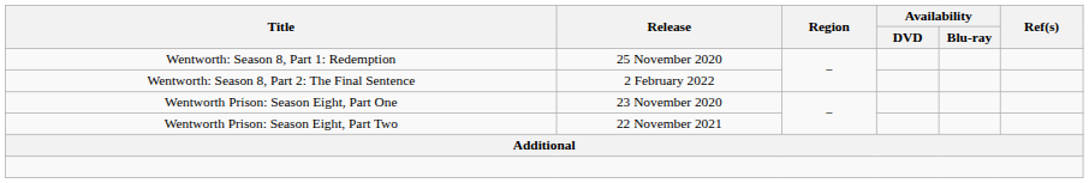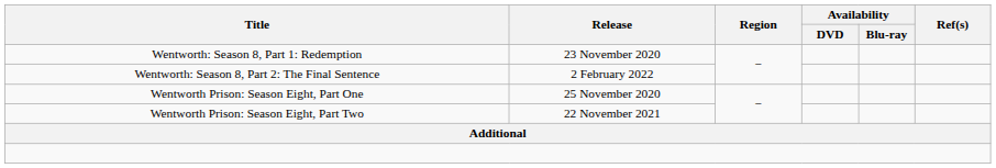 <table class="wikitable" style="width:100%; text-align:center;">
 <tr>
 <th rowspan="2">Title</th>
 <th rowspan="2">Release</th>
 <th rowspan="2">Region</th>
 <th colspan="2">Availability</th>
 <th rowspan="2">Ref(s)</th>
 </tr>
 <tr>
 <th width="65">DVD</th>
 <th width="65">Blu-ray</th>
 </tr>
 <tr>
 <td align=center>Wentworth: Season 8, Part 1: Redemption</td>
-<td align=center>25 November 2020</td>
+<td align=center>23 November 2020</td>
 <td rowspan="2"> − </td>
 <td></td>
 <td></td>
 <td align=center></td>
 </tr>
 <tr>
 <td align=center>Wentworth: Season 8, Part 2: The Final Sentence</td>
 <td>2 February 2022</td>
 <td></td>
 <td></td>
 <td></td>
 </tr>
 <tr>
 <td align=center>Wentworth Prison: Season Eight, Part One</td>
-<td align=center>23 November 2020</td>
+<td align=center>25 November 2020</td>
 <td rowspan="2"> − </td>
 <td></td>
 <td></td>
 <td align=center></td>
 </tr>
 <tr>
 <td align=center>Wentworth Prison: Season Eight, Part Two</td>
 <td align=center>22 November 2021</td>
 <td></td>
 <td></td>
 <td align=center></td>
 </tr>
 <tr>
 <th colspan="7">Additional</th>
 </tr>
 <tr>
 <td colspan="7"><br></td>
 </tr>
 </table>
